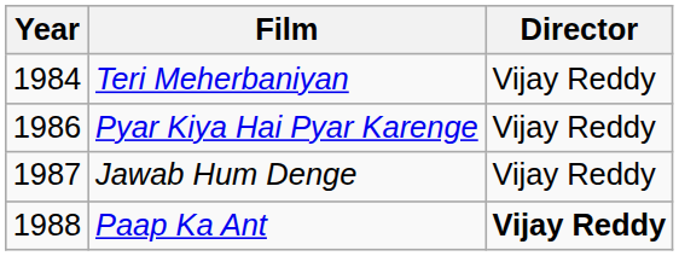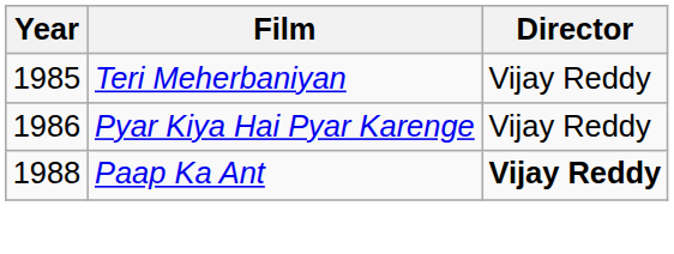 <table class="wikitable sortable">
 <tr>
 <th>Year</th>
 <th>Film</th>
 <th>Director</th>
 </tr>
 <tr>
-<td rowspan="1">1984</td>
+<td rowspan="1">1985</td>
 <td><em><a href='#'>Teri Meherbaniyan</a></em></td>
 <td>Vijay Reddy</td>
 </tr>
 <tr>
 <td>1986</td>
 <td><em><a href='#'>Pyar Kiya Hai Pyar Karenge</a></em></td>
 <td>Vijay Reddy</td>
 </tr>
 <tr>
-<td>1987</td>
-<td><em>Jawab Hum Denge</em></td>
-<td>Vijay Reddy</td>
-</tr>
-<tr>
 <td>1988</td>
 <td><em><a href='#'>Paap Ka Ant</a></em></td>
 <td><strong>Vijay Reddy</strong></td>
 </tr>
 </table>
